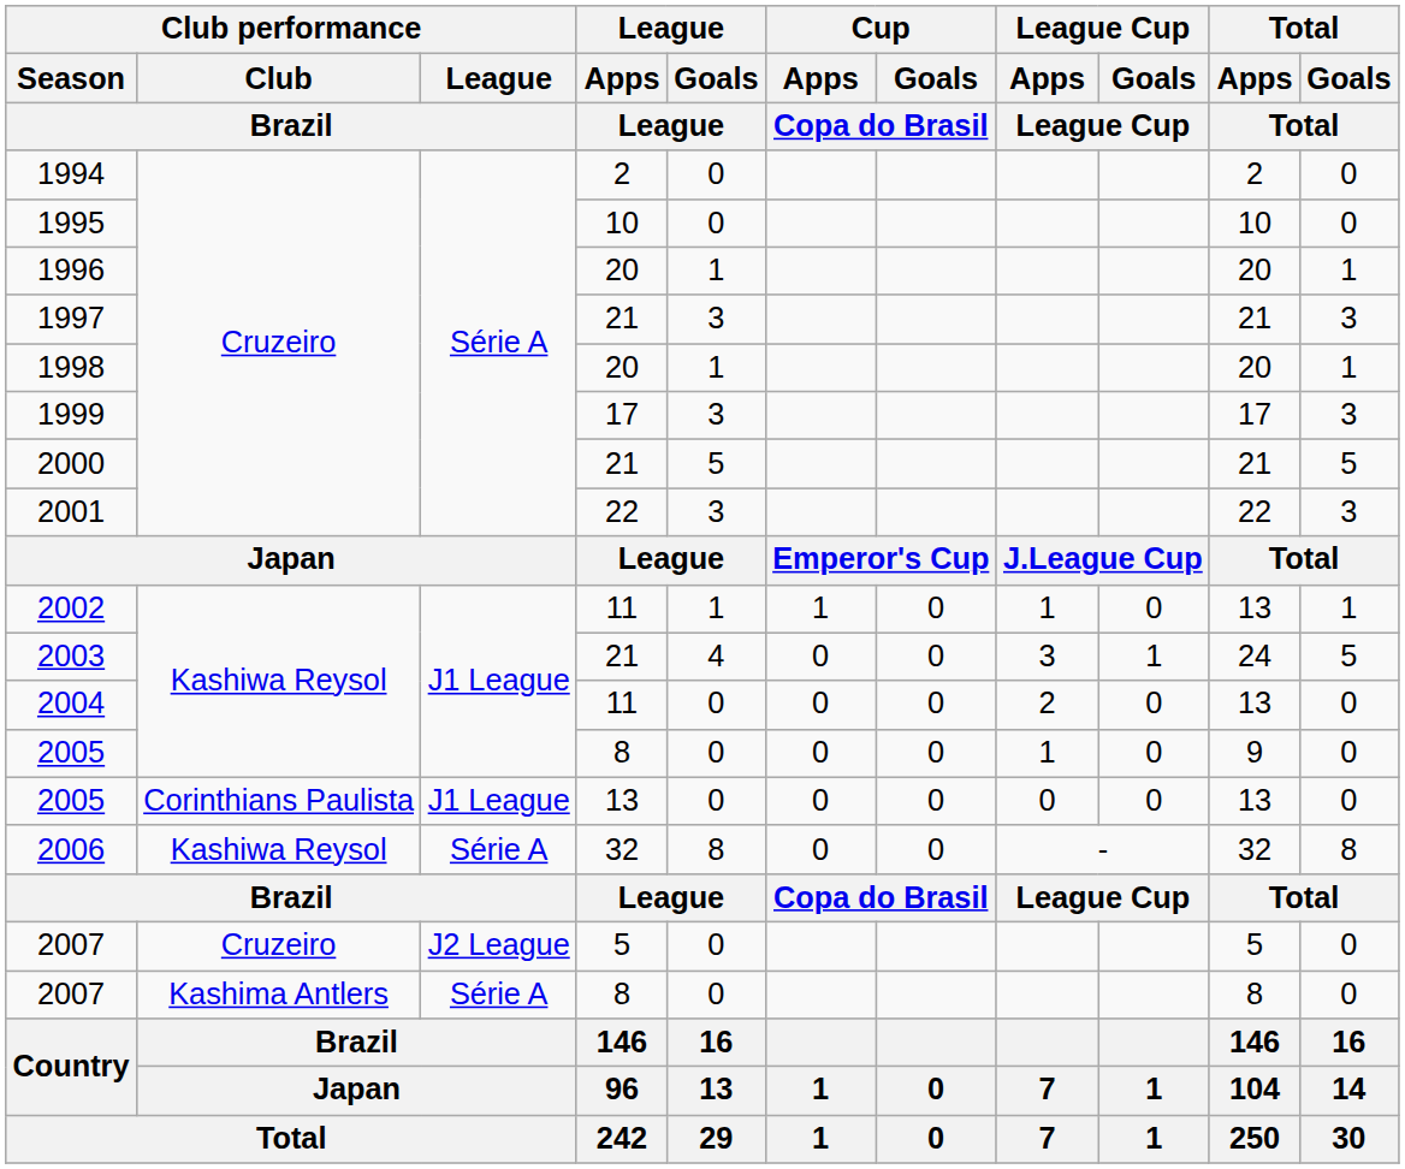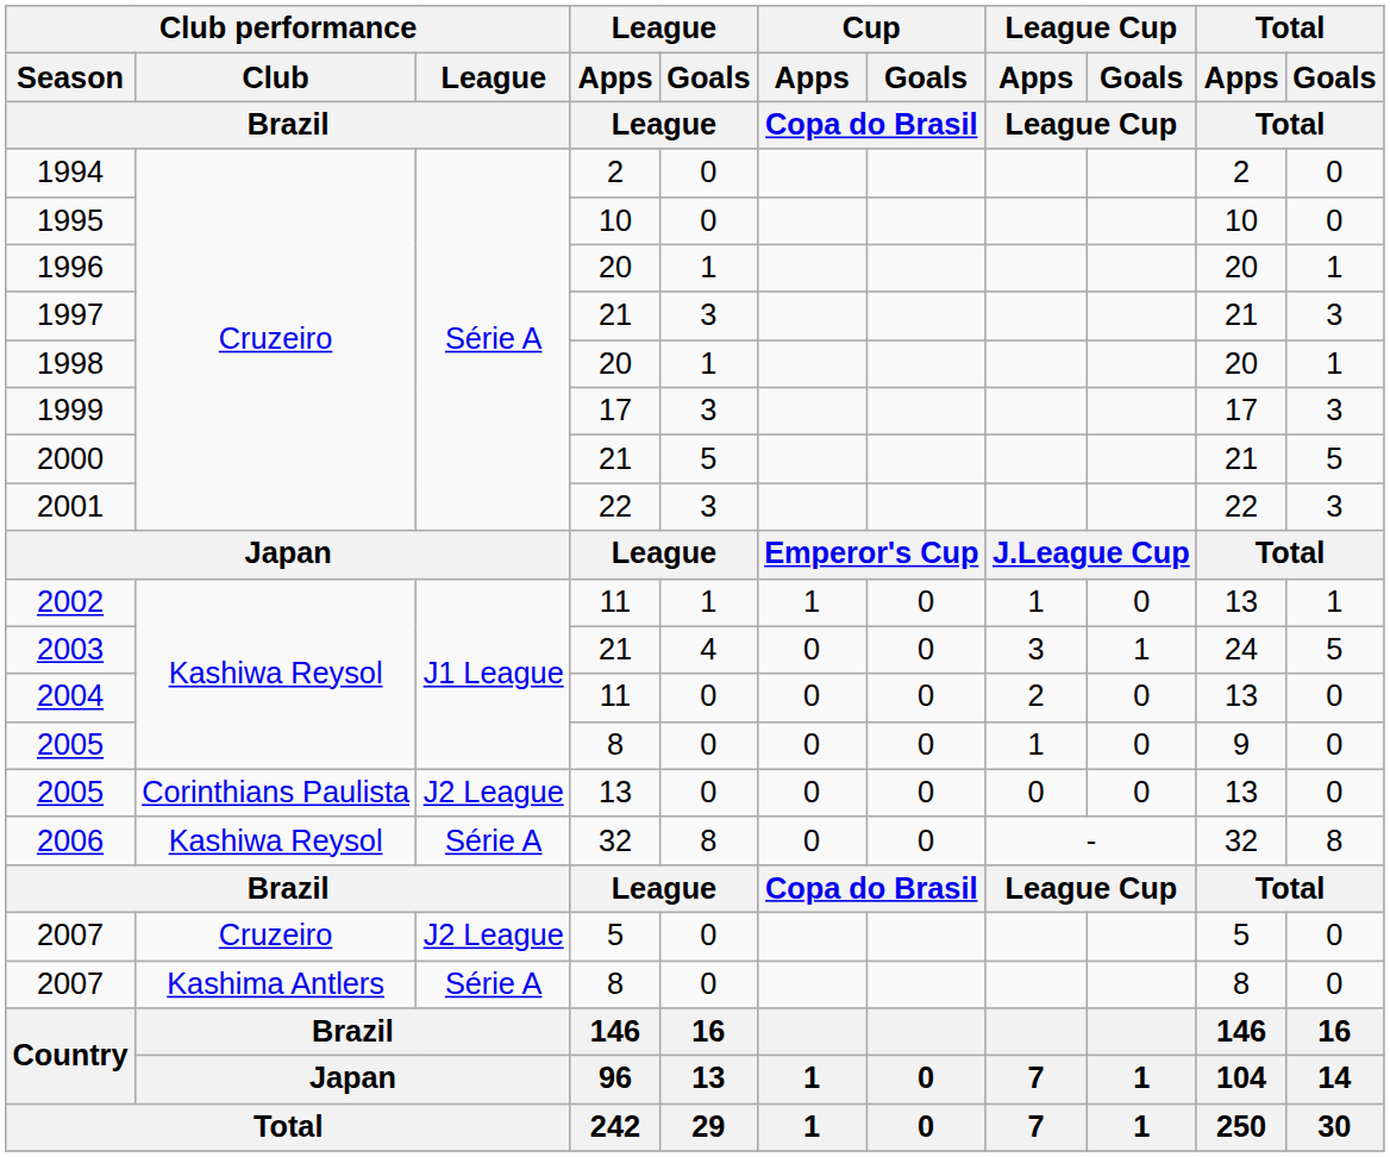 <table class="wikitable" style="text-align:center;">
 <tr>
 <th colspan=3>Club performance</th>
 <th colspan=2>League</th>
 <th colspan=2>Cup</th>
 <th colspan=2>League Cup</th>
 <th colspan=2>Total</th>
 </tr>
 <tr>
 <th>Season</th>
 <th>Club</th>
 <th>League</th>
 <th>Apps</th>
 <th>Goals</th>
 <th>Apps</th>
 <th>Goals</th>
 <th>Apps</th>
 <th>Goals</th>
 <th>Apps</th>
 <th>Goals</th>
 </tr>
 <tr>
 <th colspan=3>Brazil</th>
 <th colspan=2>League</th>
 <th colspan=2><a href='#'>Copa do Brasil</a></th>
 <th colspan=2>League Cup</th>
 <th colspan=2>Total</th>
 </tr>
 <tr>
 <td>1994</td>
 <td rowspan="8"><a href='#'>Cruzeiro</a></td>
 <td rowspan="8"><a href='#'>Série A</a></td>
 <td>2</td>
 <td>0</td>
 <td></td>
 <td></td>
 <td></td>
 <td></td>
 <td>2</td>
 <td>0</td>
 </tr>
 <tr>
 <td>1995</td>
 <td>10</td>
 <td>0</td>
 <td></td>
 <td></td>
 <td></td>
 <td></td>
 <td>10</td>
 <td>0</td>
 </tr>
 <tr>
 <td>1996</td>
 <td>20</td>
 <td>1</td>
 <td></td>
 <td></td>
 <td></td>
 <td></td>
 <td>20</td>
 <td>1</td>
 </tr>
 <tr>
 <td>1997</td>
 <td>21</td>
 <td>3</td>
 <td></td>
 <td></td>
 <td></td>
 <td></td>
 <td>21</td>
 <td>3</td>
 </tr>
 <tr>
 <td>1998</td>
 <td>20</td>
 <td>1</td>
 <td></td>
 <td></td>
 <td></td>
 <td></td>
 <td>20</td>
 <td>1</td>
 </tr>
 <tr>
 <td>1999</td>
 <td>17</td>
 <td>3</td>
 <td></td>
 <td></td>
 <td></td>
 <td></td>
 <td>17</td>
 <td>3</td>
 </tr>
 <tr>
 <td>2000</td>
 <td>21</td>
 <td>5</td>
 <td></td>
 <td></td>
 <td></td>
 <td></td>
 <td>21</td>
 <td>5</td>
 </tr>
 <tr>
 <td>2001</td>
 <td>22</td>
 <td>3</td>
 <td></td>
 <td></td>
 <td></td>
 <td></td>
 <td>22</td>
 <td>3</td>
 </tr>
 <tr>
 <th colspan=3>Japan</th>
 <th colspan=2>League</th>
 <th colspan=2><a href='#'>Emperor's Cup</a></th>
 <th colspan=2><a href='#'>J.League Cup</a></th>
 <th colspan=2>Total</th>
 </tr>
 <tr>
 <td><a href='#'>2002</a></td>
 <td rowspan="4"><a href='#'>Kashiwa Reysol</a></td>
 <td rowspan="4"><a href='#'>J1 League</a></td>
 <td>11</td>
 <td>1</td>
 <td>1</td>
 <td>0</td>
 <td>1</td>
 <td>0</td>
 <td>13</td>
 <td>1</td>
 </tr>
 <tr>
 <td><a href='#'>2003</a></td>
 <td>21</td>
 <td>4</td>
 <td>0</td>
 <td>0</td>
 <td>3</td>
 <td>1</td>
 <td>24</td>
 <td>5</td>
 </tr>
 <tr>
 <td><a href='#'>2004</a></td>
 <td>11</td>
 <td>0</td>
 <td>0</td>
 <td>0</td>
 <td>2</td>
 <td>0</td>
 <td>13</td>
 <td>0</td>
 </tr>
 <tr>
 <td><a href='#'>2005</a></td>
 <td>8</td>
 <td>0</td>
 <td>0</td>
 <td>0</td>
 <td>1</td>
 <td>0</td>
 <td>9</td>
 <td>0</td>
 </tr>
 <tr>
 <td><a href='#'>2005</a></td>
 <td><a href='#'>Corinthians Paulista</a></td>
-<td><a href='#'>J1 League</a></td>
+<td><a href='#'>J2 League</a></td>
 <td>13</td>
 <td>0</td>
 <td>0</td>
 <td>0</td>
 <td>0</td>
 <td>0</td>
 <td>13</td>
 <td>0</td>
 </tr>
 <tr>
 <td><a href='#'>2006</a></td>
 <td><a href='#'>Kashiwa Reysol</a></td>
 <td><a href='#'>Série A</a></td>
 <td>32</td>
 <td>8</td>
 <td>0</td>
 <td>0</td>
 <td colspan="2">-</td>
 <td>32</td>
 <td>8</td>
 </tr>
 <tr>
 <th colspan=3>Brazil</th>
 <th colspan=2>League</th>
 <th colspan=2><a href='#'>Copa do Brasil</a></th>
 <th colspan=2>League Cup</th>
 <th colspan=2>Total</th>
 </tr>
 <tr>
 <td>2007</td>
 <td><a href='#'>Cruzeiro</a></td>
 <td><a href='#'>J2 League</a></td>
 <td>5</td>
 <td>0</td>
 <td></td>
 <td></td>
 <td></td>
 <td></td>
 <td>5</td>
 <td>0</td>
 </tr>
 <tr>
 <td>2007</td>
 <td><a href='#'>Kashima Antlers</a></td>
 <td><a href='#'>Série A</a></td>
 <td>8</td>
 <td>0</td>
 <td></td>
 <td></td>
 <td></td>
 <td></td>
 <td>8</td>
 <td>0</td>
 </tr>
 <tr>
 <th rowspan=2>Country</th>
 <th colspan=2>Brazil</th>
 <th>146</th>
 <th>16</th>
 <th></th>
 <th></th>
 <th></th>
 <th></th>
 <th>146</th>
 <th>16</th>
 </tr>
 <tr>
 <th colspan=2>Japan</th>
 <th>96</th>
 <th>13</th>
 <th>1</th>
 <th>0</th>
 <th>7</th>
 <th>1</th>
 <th>104</th>
 <th>14</th>
 </tr>
 <tr>
 <th colspan=3>Total</th>
 <th>242</th>
 <th>29</th>
 <th>1</th>
 <th>0</th>
 <th>7</th>
 <th>1</th>
 <th>250</th>
 <th>30</th>
 </tr>
 </table>
